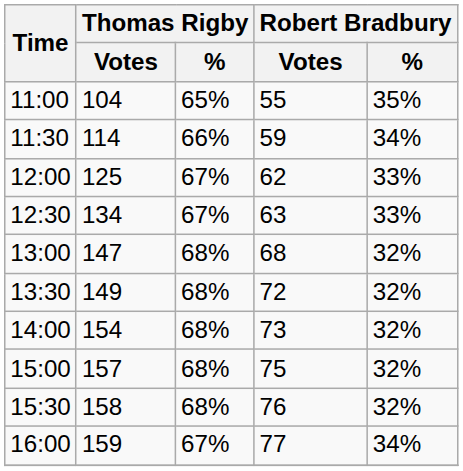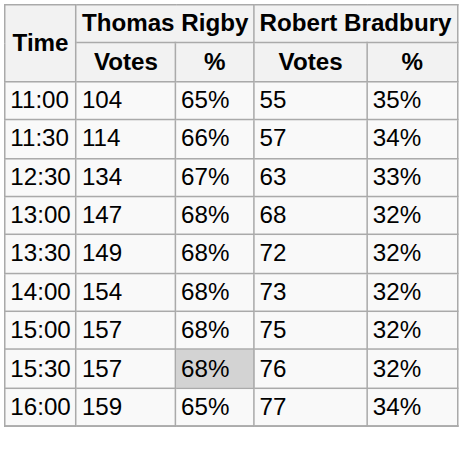 <table class="wikitable">
 <tr>
 <th rowspan="2">Time</th>
 <th colspan="2">Thomas Rigby</th>
 <th colspan="2">Robert Bradbury</th>
 </tr>
 <tr>
 <th>Votes</th>
 <th>%</th>
 <th>Votes</th>
 <th>%</th>
 </tr>
 <tr>
 <td>11:00</td>
 <td>104</td>
 <td>65%</td>
 <td>55</td>
 <td>35%</td>
 </tr>
 <tr>
 <td>11:30</td>
 <td>114</td>
 <td>66%</td>
-<td>59</td>
+<td>57</td>
 <td>34%</td>
-</tr>
-<tr>
-<td>12:00</td>
-<td>125</td>
-<td>67%</td>
-<td>62</td>
-<td>33%</td>
 </tr>
 <tr>
 <td>12:30</td>
 <td>134</td>
 <td>67%</td>
 <td>63</td>
 <td>33%</td>
 </tr>
 <tr>
 <td>13:00</td>
 <td>147</td>
 <td>68%</td>
 <td>68</td>
 <td>32%</td>
 </tr>
 <tr>
 <td>13:30</td>
 <td>149</td>
 <td>68%</td>
 <td>72</td>
 <td>32%</td>
 </tr>
 <tr>
 <td>14:00</td>
 <td>154</td>
 <td>68%</td>
 <td>73</td>
 <td>32%</td>
 </tr>
 <tr>
 <td>15:00</td>
 <td>157</td>
 <td>68%</td>
 <td>75</td>
 <td>32%</td>
 </tr>
 <tr>
 <td>15:30</td>
-<td>158</td>
-<td>68%</td>
+<td>157</td>
+<td style="background: lightgrey;">68%</td>
 <td>76</td>
 <td>32%</td>
 </tr>
 <tr>
 <td>16:00</td>
 <td>159</td>
-<td>67%</td>
+<td>65%</td>
 <td>77</td>
 <td>34%</td>
 </tr>
 <tr>
 </tr>
 </table>
